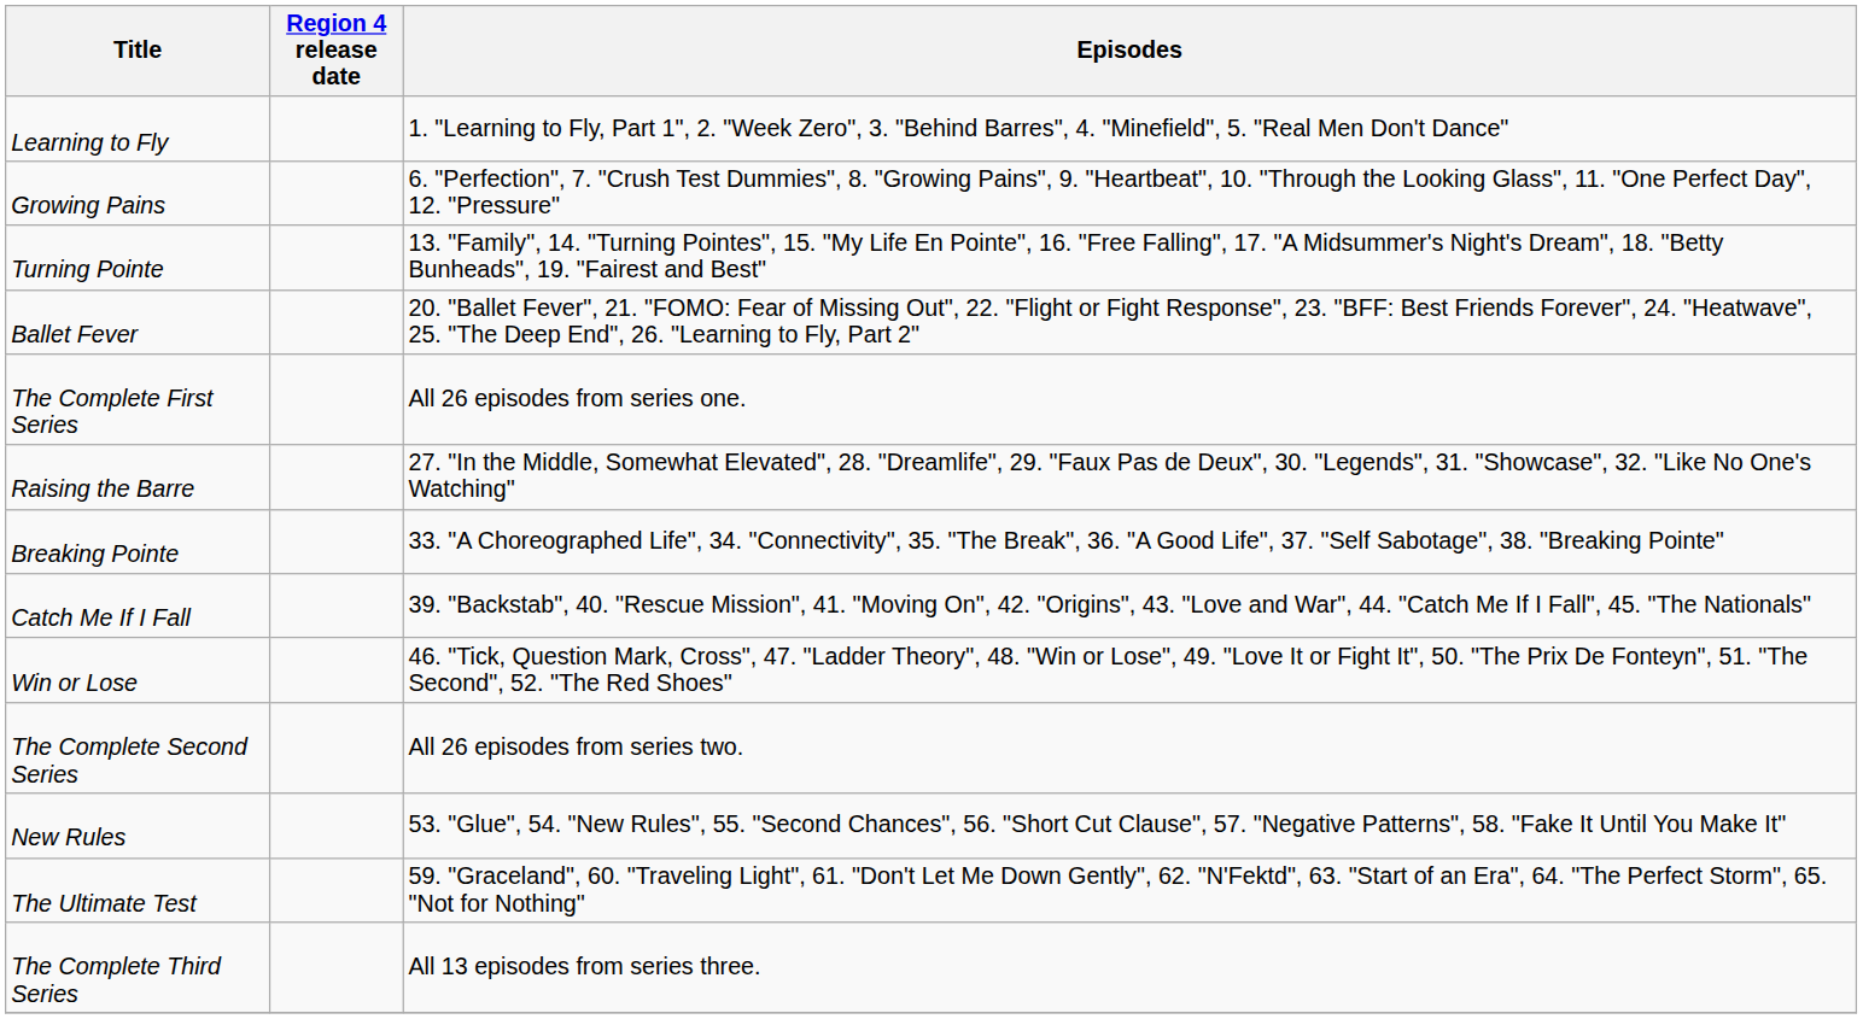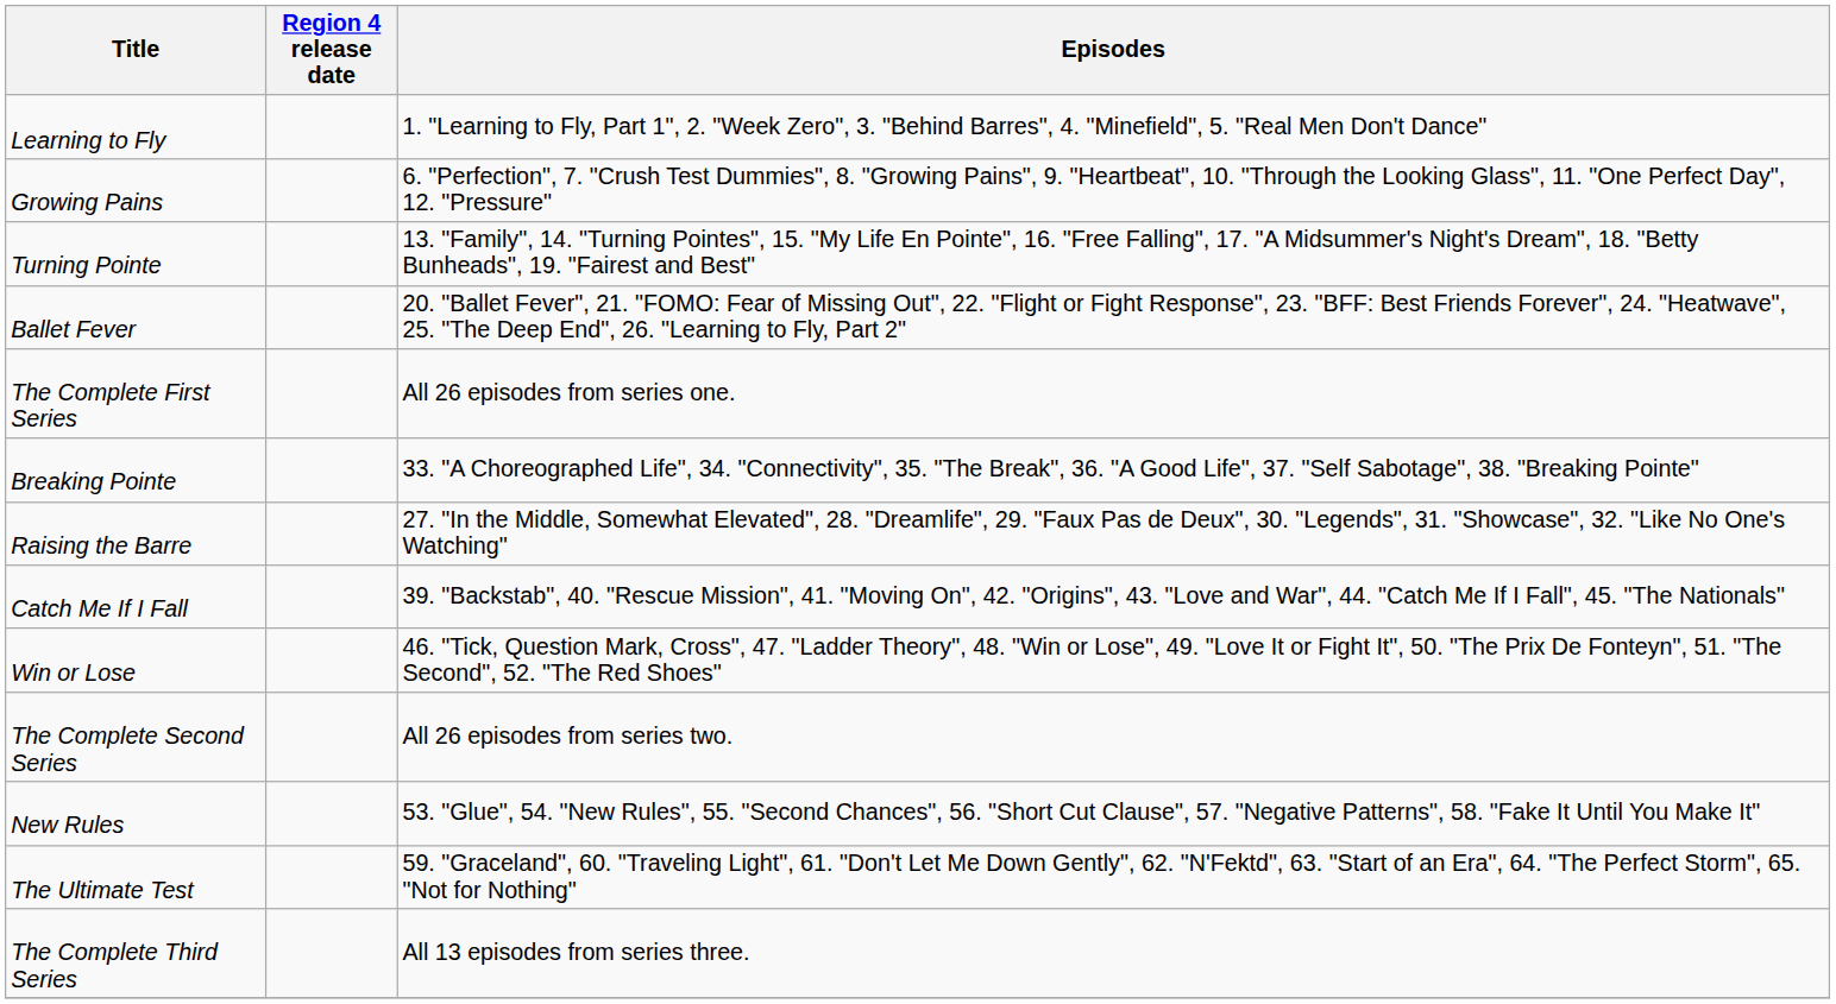 <table class="wikitable">
 <tr>
 <th>Title</th>
 <th><a href='#'>Region 4</a><br>release date</th>
 <th>Episodes</th>
 </tr>
 <tr>
 <td><br><em>Learning to Fly</em></td>
 <td></td>
 <td>1. "Learning to Fly, Part 1", 2. "Week Zero", 3. "Behind Barres", 4. "Minefield", 5. "Real Men Don't Dance"</td>
 </tr>
 <tr>
 <td><br><em>Growing Pains</em></td>
 <td></td>
 <td>6. "Perfection", 7. "Crush Test Dummies", 8. "Growing Pains", 9. "Heartbeat", 10. "Through the Looking Glass", 11. "One Perfect Day", 12. "Pressure"</td>
 </tr>
 <tr>
 <td><br><em>Turning Pointe</em></td>
 <td></td>
 <td>13. "Family", 14. "Turning Pointes", 15. "My Life En Pointe", 16. "Free Falling", 17. "A Midsummer's Night's Dream", 18. "Betty Bunheads", 19. "Fairest and Best"</td>
 </tr>
 <tr>
 <td><br><em>Ballet Fever</em></td>
 <td></td>
 <td>20. "Ballet Fever", 21. "FOMO: Fear of Missing Out", 22. "Flight or Fight Response", 23. "BFF: Best Friends Forever", 24. "Heatwave", 25. "The Deep End", 26. "Learning to Fly, Part 2"</td>
 </tr>
 <tr>
 <td><br><em>The Complete First Series</em></td>
 <td></td>
 <td>All 26 episodes from series one.</td>
 </tr>
 <tr>
+<td><br><em>Breaking Pointe</em></td>
+<td></td>
+<td>33. "A Choreographed Life", 34. "Connectivity", 35. "The Break", 36. "A Good Life", 37. "Self Sabotage", 38. "Breaking Pointe"</td>
+</tr>
+<tr>
 <td><br><em>Raising the Barre</em></td>
 <td></td>
 <td>27. "In the Middle, Somewhat Elevated", 28. "Dreamlife", 29. "Faux Pas de Deux", 30. "Legends", 31. "Showcase", 32. "Like No One's Watching"</td>
-</tr>
-<tr>
-<td><br><em>Breaking Pointe</em></td>
-<td></td>
-<td>33. "A Choreographed Life", 34. "Connectivity", 35. "The Break", 36. "A Good Life", 37. "Self Sabotage", 38. "Breaking Pointe"</td>
 </tr>
 <tr>
 <td><br><em>Catch Me If I Fall</em></td>
 <td></td>
 <td>39. "Backstab", 40. "Rescue Mission", 41. "Moving On", 42. "Origins", 43. "Love and War", 44. "Catch Me If I Fall", 45. "The Nationals"</td>
 </tr>
 <tr>
 <td><br><em>Win or Lose</em></td>
 <td></td>
 <td>46. "Tick, Question Mark, Cross", 47. "Ladder Theory", 48. "Win or Lose", 49. "Love It or Fight It", 50. "The Prix De Fonteyn", 51. "The Second", 52. "The Red Shoes"</td>
 </tr>
 <tr>
 <td><br><em>The Complete Second Series</em></td>
 <td></td>
 <td>All 26 episodes from series two.</td>
 </tr>
 <tr>
 <td><br><em>New Rules</em></td>
 <td></td>
 <td>53. "Glue", 54. "New Rules", 55. "Second Chances", 56. "Short Cut Clause", 57. "Negative Patterns", 58. "Fake It Until You Make It"</td>
 </tr>
 <tr>
 <td><br><em>The Ultimate Test</em></td>
 <td></td>
 <td>59. "Graceland", 60. "Traveling Light", 61. "Don't Let Me Down Gently", 62. "N'Fektd", 63. "Start of an Era", 64. "The Perfect Storm", 65. "Not for Nothing"</td>
 </tr>
 <tr>
 <td><br><em>The Complete Third Series</em></td>
 <td></td>
 <td>All 13 episodes from series three.</td>
 </tr>
 <tr>
 </tr>
 </table>
